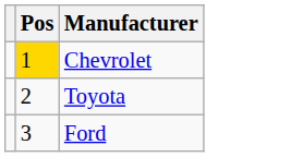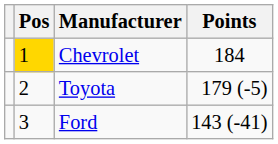 <table class="wikitable" style="font-size: 95%;">
 <tr>
 <th></th>
 <th>Pos</th>
 <th>Manufacturer</th>
+<th>Points</th>
 </tr>
 <tr>
 <td align="left"></td>
 <td style="background: gold;">1</td>
 <td><a href='#'>Chevrolet</a></td>
+<td style="text-align:center;">184</td>
 </tr>
 <tr>
 <td align="left"></td>
 <td>2</td>
 <td><a href='#'>Toyota</a></td>
+<td style="text-align:right;">179 (-5)</td>
 </tr>
 <tr>
 <td align="left"></td>
 <td>3</td>
 <td><a href='#'>Ford</a></td>
+<td style="text-align:right;">143 (-41)</td>
 </tr>
 </table>
